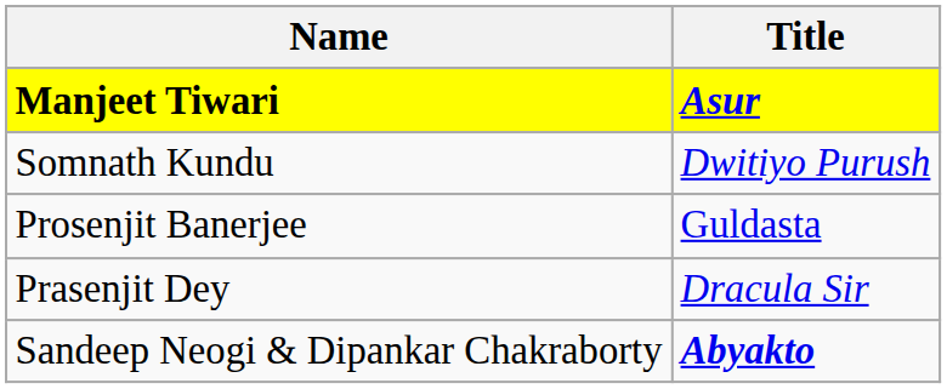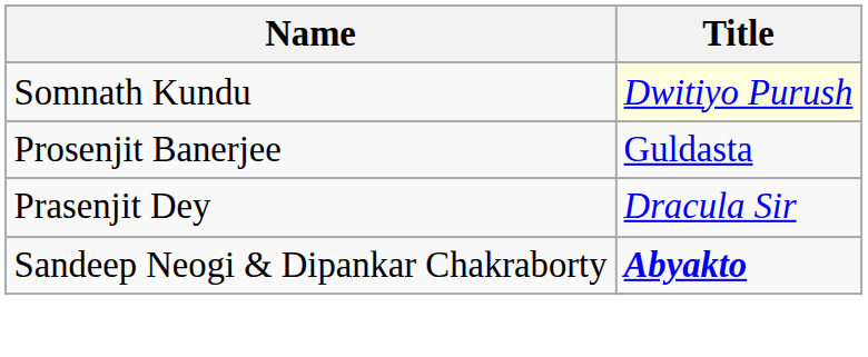 <table class="wikitable">
 <tr>
 <th>Name</th>
 <th>Title</th>
 </tr>
 <tr>
-<td style="background:#FFFF00"><strong>Manjeet Tiwari</strong></td>
-<td style="background:#FFFF00"><em><a href='#'><strong>Asur</strong></a></em></td>
-</tr>
-<tr>
 <td>Somnath Kundu</td>
-<td><em><a href='#'>Dwitiyo Purush</a></em></td>
+<td style="background: lightyellow;"><em><a href='#'>Dwitiyo Purush</a></em></td>
 </tr>
 <tr>
 <td>Prosenjit Banerjee</td>
 <td><a href='#'>Guldasta</a></td>
 </tr>
 <tr>
 <td>Prasenjit Dey</td>
 <td><em><a href='#'>Dracula Sir</a></em></td>
 </tr>
 <tr>
 <td>Sandeep Neogi & Dipankar Chakraborty</td>
 <td><strong><em><a href='#'>Abyakto</a></em></strong></td>
 </tr>
 </table>
